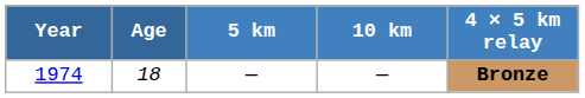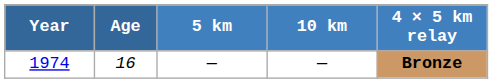 <table class="wikitable" style="font-size:95%; text-align:center; border:grey solid 1px; border-collapse:collapse; background:#ffffff;">
 <tr>
 <th style="background-color:#369; color:white; width:60px;"> Year </th>
 <th style="background-color:#369; color:white; width:40px;"> Age </th>
 <th style="background-color:#4180be; color:white; width:75px;"> 5 km </th>
 <th style="background-color:#4180be; color:white; width:75px;"> 10 km </th>
 <th style="background-color:#4180be; color:white; width:75px;"> 4 × 5 km <br> relay </th>
 </tr>
 <tr>
 <td><a href='#'>1974</a></td>
-<td><em>18</em></td>
+<td><em>16</em></td>
 <td>—</td>
 <td>—</td>
 <td bgcolor="cc9966"><strong>Bronze</strong></td>
 </tr>
 </table>
